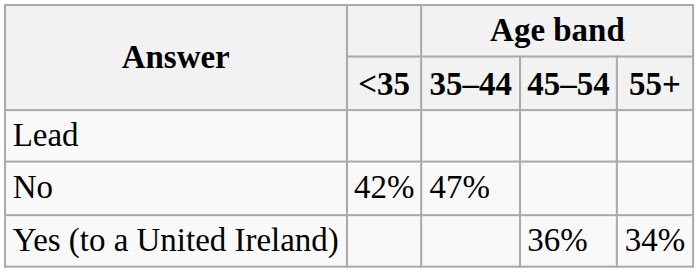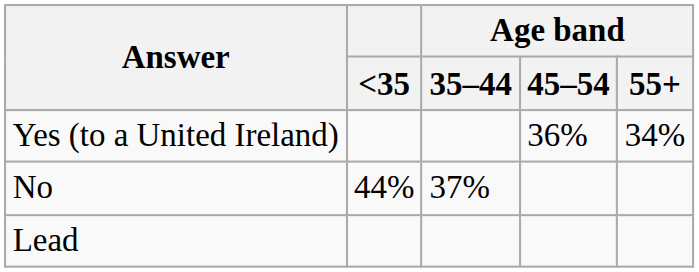 <table class="wikitable">
 <tr>
 <th rowspan="2">Answer</th>
 <th></th>
 <th colspan="3">Age band</th>
 </tr>
 <tr>
 <th><35</th>
 <th>35–44</th>
 <th>45–54</th>
 <th>55+</th>
 </tr>
 <tr>
+<td>Yes (to a United Ireland)</td>
+<td></td>
+<td></td>
+<td>36%</td>
+<td>34%</td>
+</tr>
+<tr>
+<td>No</td>
+<td>44%</td>
+<td>37%</td>
+<td></td>
+<td></td>
+</tr>
+<tr>
 <td>Lead</td>
 <td></td>
 <td></td>
 <td></td>
 <td></td>
 </tr>
-<tr>
-<td>No</td>
-<td>42%</td>
-<td>47%</td>
-<td></td>
-<td></td>
-</tr>
-<tr>
-<td>Yes (to a United Ireland)</td>
-<td></td>
-<td></td>
-<td>36%</td>
-<td>34%</td>
-</tr>
 </table>
